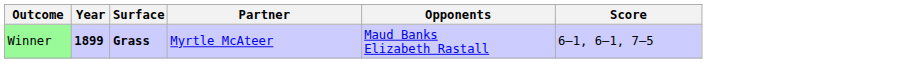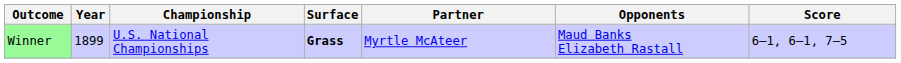 <table class="sortable wikitable">
 <tr>
 <th style="width:65px">Outcome</th>
 <th style="width:35px">Year</th>
+<th style="width:200px">Championship</th>
 <th style="width:50px">Surface</th>
 <th style="width:200px">Partner</th>
 <th style="width:200px">Opponents</th>
 <th style="width:150px" class="unsortable">Score</th>
 </tr>
 <tr style="background:#ccf;">
 <td style="background:#98fb98;">Winner</td>
-<td><strong>1899</strong></td>
+<td>1899</td>
+<td><a href='#'>U.S. National Championships</a></td>
 <td><strong>Grass</strong></td>
 <td> <a href='#'>Myrtle McAteer</a></td>
 <td> <a href='#'>Maud Banks</a><br>  <a href='#'>Elizabeth Rastall</a></td>
 <td>6–1, 6–1, 7–5</td>
 </tr>
 </table>
